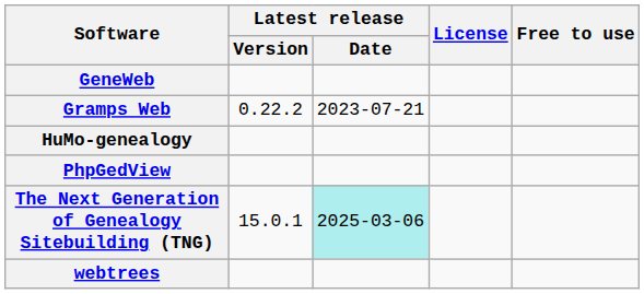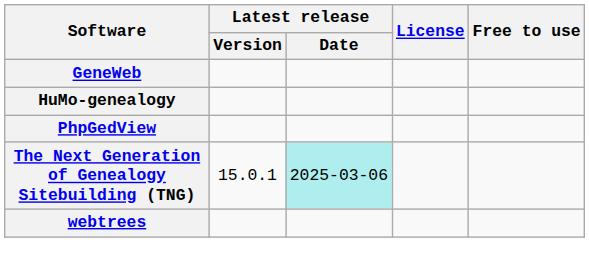 <table class="wikitable sortable" style="font-size: 90%; text-align: center; ">
 <tr>
 <th rowspan="2" style="width:12em">Software</th>
 <th colspan="2">Latest release</th>
 <th rowspan="2"><a href='#'>License</a></th>
 <th rowspan="2">Free to use</th>
 </tr>
 <tr>
 <th>Version </th>
 <th>Date </th>
 </tr>
 <tr>
 <th><a href='#'>GeneWeb</a></th>
 <td></td>
 <td></td>
-<td></td>
-<td></td>
-</tr>
-<tr>
-<th><a href='#'>Gramps Web</a></th>
-<td>0.22.2</td>
-<td>2023-07-21</td>
 <td></td>
 <td></td>
 </tr>
 <tr>
 <th>HuMo-genealogy</th>
 <td></td>
 <td></td>
 <td></td>
 <td></td>
 </tr>
 <tr>
 <th><a href='#'>PhpGedView</a></th>
 <td></td>
 <td></td>
 <td></td>
 <td></td>
 </tr>
 <tr>
 <th><a href='#'>The Next Generation of Genealogy Sitebuilding</a> (TNG)</th>
 <td>15.0.1</td>
 <td style="background: paleturquoise;">2025-03-06</td>
 <td></td>
 <td></td>
 </tr>
 <tr>
 <th><a href='#'>webtrees</a></th>
 <td></td>
 <td></td>
 <td></td>
 <td></td>
 </tr>
 </table>
